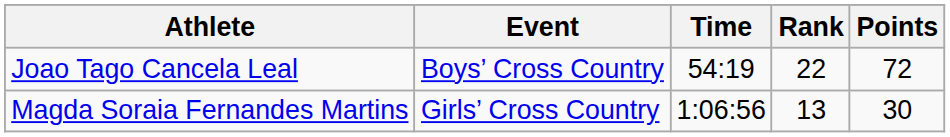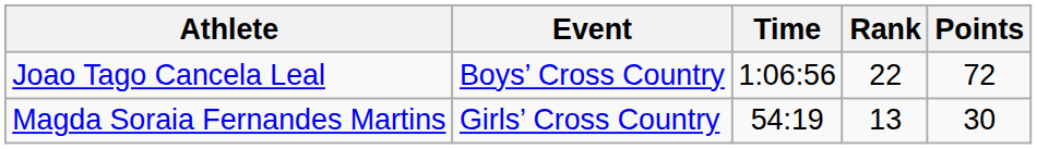 <table class="wikitable" border="1" style="font-size:90%">
 <tr>
 <th>Athlete</th>
 <th>Event</th>
 <th>Time</th>
 <th>Rank</th>
 <th>Points</th>
 </tr>
 <tr>
 <td><a href='#'>Joao Tago Cancela Leal</a></td>
 <td><a href='#'>Boys’ Cross Country</a></td>
-<td align=center>54:19</td>
+<td align=center>1:06:56</td>
 <td align=center>22</td>
 <td align=center>72</td>
 </tr>
 <tr>
 <td><a href='#'>Magda Soraia Fernandes Martins</a></td>
 <td><a href='#'>Girls’ Cross Country</a></td>
-<td align=center>1:06:56</td>
+<td align=center>54:19</td>
 <td align=center>13</td>
 <td align=center>30</td>
 </tr>
 </table>
